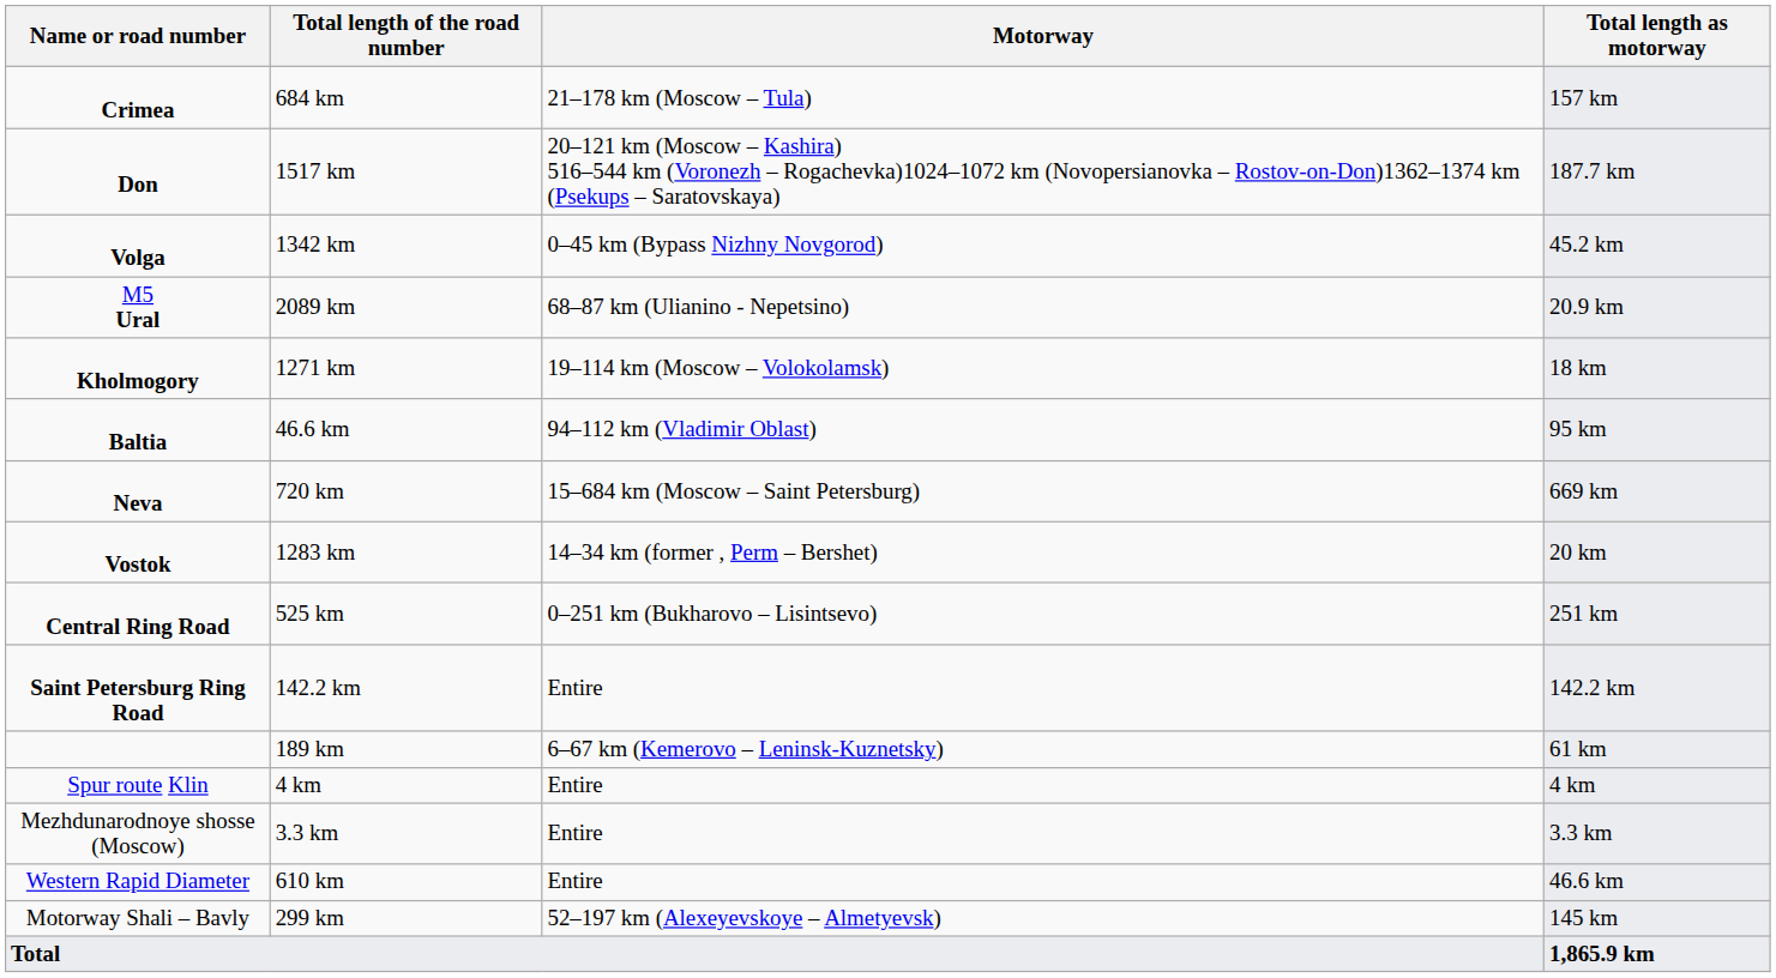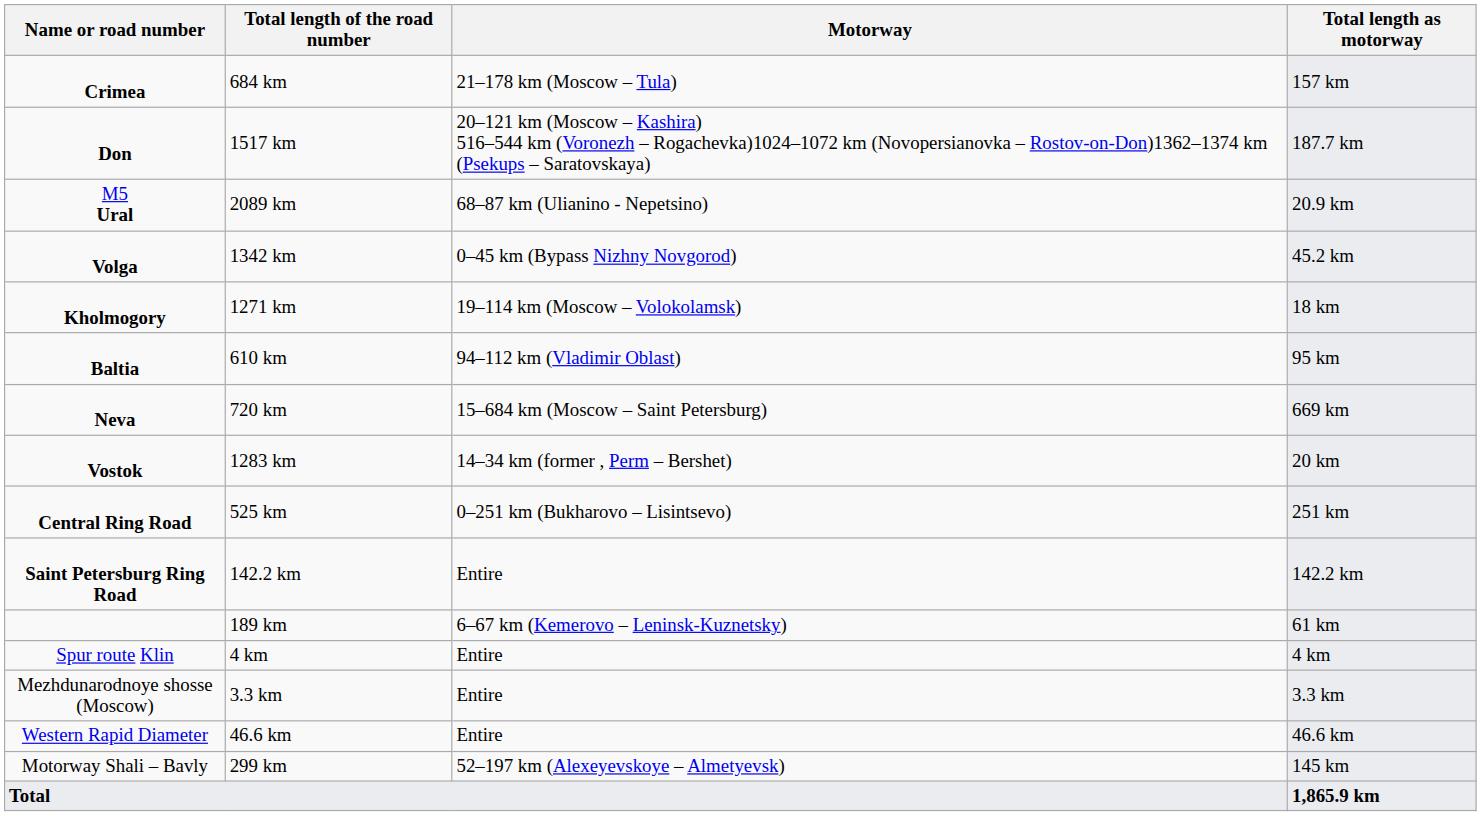 <table class="wikitable">
 <tr>
 <th style="width:15%">Name or road number</th>
 <th>Total length of the road number</th>
 <th>Motorway</th>
 <th>Total length as motorway</th>
 </tr>
 <tr>
 <td style="text-align:center"><br><strong>Crimea</strong></td>
 <td>684 km</td>
 <td>21–178 km (Moscow – <a href='#'>Tula</a>)</td>
 <td style="background: #eaecf0">157 km</td>
 </tr>
 <tr>
 <td style="text-align:center"><br><strong>Don</strong></td>
 <td>1517 km</td>
 <td>20–121 km (Moscow – <a href='#'>Kashira</a>)<br>516–544 km (<a href='#'>Voronezh</a> – Rogachevka)1024–1072 km (Novopersianovka – <a href='#'>Rostov-on-Don</a>)1362–1374 km (<a href='#'>Psekups</a> – Saratovskaya)</td>
 <td style="background: #eaecf0">187.7 km</td>
 </tr>
 <tr>
+<td style="text-align:center"><a href='#'>M5</a><br> <strong>Ural</strong></td>
+<td>2089 km</td>
+<td>68–87 km (Ulianino - Nepetsino)</td>
+<td style="background: #eaecf0">20.9 km</td>
+</tr>
+<tr>
 <td style="text-align:center"><br><strong>Volga</strong></td>
 <td>1342 km</td>
 <td>0–45 km (Bypass <a href='#'>Nizhny Novgorod</a>)</td>
 <td style="background: #eaecf0">45.2 km</td>
-</tr>
-<tr>
-<td style="text-align:center"><a href='#'>M5</a><br> <strong>Ural</strong></td>
-<td>2089 km</td>
-<td>68–87 km (Ulianino - Nepetsino)</td>
-<td style="background: #eaecf0">20.9 km</td>
 </tr>
 <tr>
 <td style="text-align:center"><br><strong>Kholmogory</strong></td>
 <td>1271 km</td>
 <td>19–114 km (Moscow – <a href='#'>Volokolamsk</a>)</td>
 <td style="background: #eaecf0">18 km</td>
 </tr>
 <tr>
 <td style="text-align:center"><br><strong>Baltia</strong></td>
-<td>46.6 km</td>
+<td>610 km</td>
 <td>94–112 km (<a href='#'>Vladimir Oblast</a>)</td>
 <td style="background: #eaecf0">95 km</td>
 </tr>
 <tr>
 <td style="text-align:center"><br><strong>Neva</strong></td>
 <td>720 km</td>
 <td>15–684 km (Moscow – Saint Petersburg)</td>
 <td style="background: #eaecf0">669 km</td>
 </tr>
 <tr>
 <td style="text-align:center"><br> <strong>Vostok</strong></td>
 <td>1283 km</td>
 <td>14–34 km (former , <a href='#'>Perm</a> – Bershet)</td>
 <td style="background: #eaecf0">20 km</td>
 </tr>
 <tr>
 <td style="text-align:center"><br><strong>Central Ring Road</strong></td>
 <td>525 km</td>
 <td>0–251 km (Bukharovo – Lisintsevo)</td>
 <td style="background: #eaecf0">251 km</td>
 </tr>
 <tr>
 <td style="text-align:center"><br><strong>Saint Petersburg Ring Road</strong></td>
 <td>142.2 km</td>
 <td>Entire</td>
 <td style="background: #eaecf0">142.2 km</td>
 </tr>
 <tr>
 <td style="text-align:center"></td>
 <td>189 km</td>
 <td>6–67 km (<a href='#'>Kemerovo</a> – <a href='#'>Leninsk-Kuznetsky</a>)</td>
 <td style="background: #eaecf0">61 km</td>
 </tr>
 <tr>
 <td style="text-align:center"><a href='#'>Spur route</a> <a href='#'>Klin</a></td>
 <td>4 km</td>
 <td>Entire</td>
 <td style="background: #eaecf0">4 km</td>
 </tr>
 <tr>
 <td style="text-align:center">Mezhdunarodnoye shosse (Moscow)</td>
 <td>3.3 km</td>
 <td>Entire</td>
 <td style="background: #eaecf0">3.3 km</td>
 </tr>
 <tr>
 <td style="text-align:center"><a href='#'>Western Rapid Diameter</a></td>
-<td>610 km</td>
+<td>46.6 km</td>
 <td>Entire</td>
 <td style="background: #eaecf0">46.6 km</td>
 </tr>
 <tr>
 <td style="text-align:center">Motorway Shali – Bavly</td>
 <td>299 km</td>
 <td>52–197 km (<a href='#'>Alexeyevskoye</a> – <a href='#'>Almetyevsk</a>)</td>
 <td style="background: #eaecf0">145 km</td>
 </tr>
 <tr>
 <td colspan="3"style="background: #eaecf0"><strong>Total</strong></td>
 <td style="background: #eaecf0"><strong>1,865.9 km</strong></td>
 </tr>
 </table>
